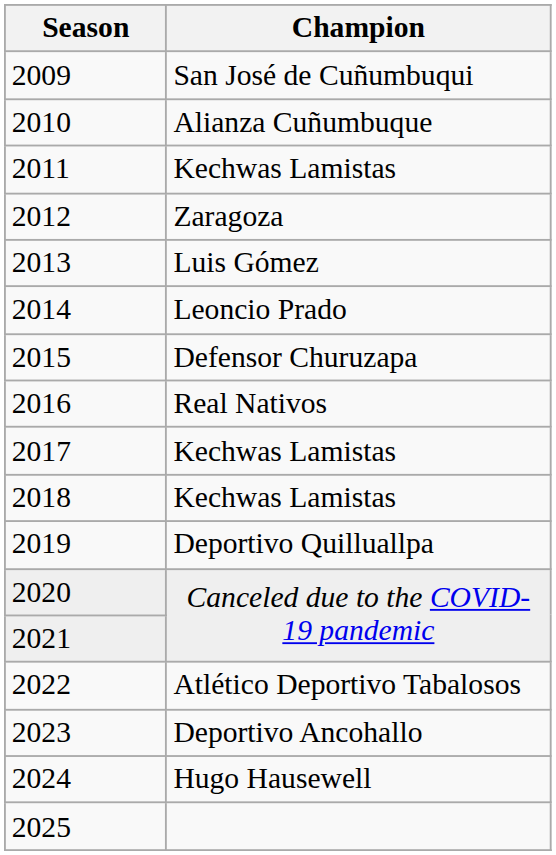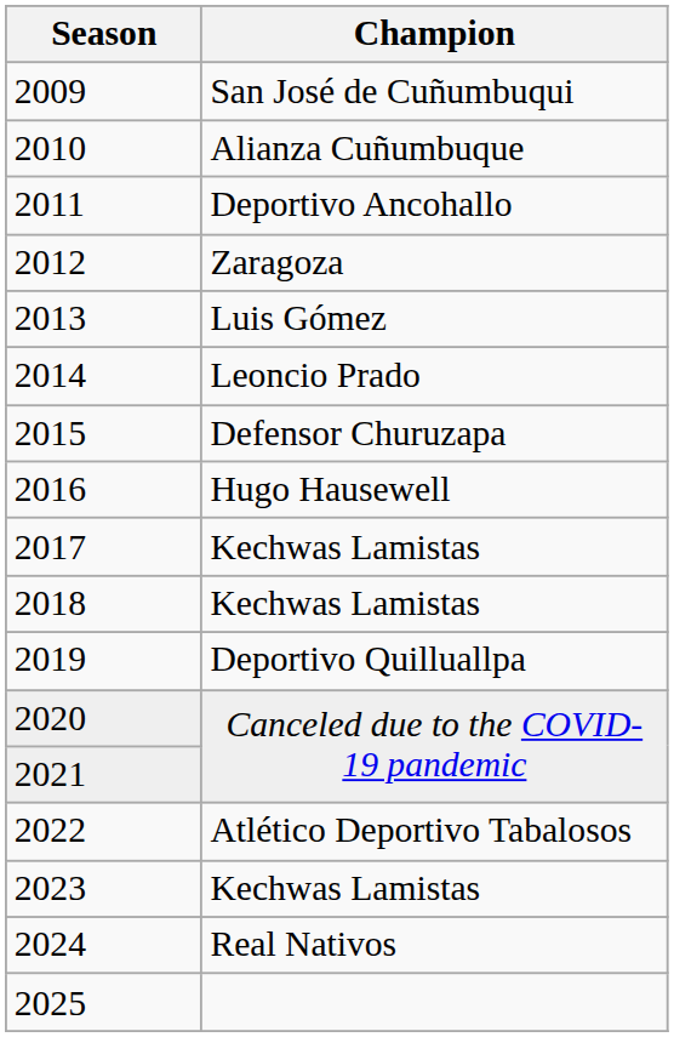 <table class="wikitable sortable">
 <tr>
 <th width=80px>Season</th>
 <th width=200px>Champion</th>
 </tr>
 <tr>
 <td>2009</td>
 <td>San José de Cuñumbuqui</td>
 </tr>
 <tr>
 <td>2010</td>
 <td>Alianza Cuñumbuque</td>
 </tr>
 <tr>
 <td>2011</td>
-<td>Kechwas Lamistas</td>
+<td>Deportivo Ancohallo</td>
 </tr>
 <tr>
 <td>2012</td>
 <td>Zaragoza</td>
 </tr>
 <tr>
 <td>2013</td>
 <td>Luis Gómez</td>
 </tr>
 <tr>
 <td>2014</td>
 <td>Leoncio Prado</td>
 </tr>
 <tr>
 <td>2015</td>
 <td>Defensor Churuzapa</td>
 </tr>
 <tr>
 <td>2016</td>
-<td>Real Nativos</td>
+<td>Hugo Hausewell</td>
 </tr>
 <tr>
 <td>2017</td>
 <td>Kechwas Lamistas</td>
 </tr>
 <tr>
 <td>2018</td>
 <td>Kechwas Lamistas</td>
 </tr>
 <tr>
 <td>2019</td>
 <td>Deportivo Quilluallpa</td>
 </tr>
 <tr bgcolor=#efefef>
 <td>2020</td>
 <td rowspan=2 colspan="1" align=center><em>Canceled due to the <a href='#'>COVID-19 pandemic</a></em></td>
 </tr>
 <tr bgcolor=#efefef>
 <td>2021</td>
 </tr>
 <tr>
 <td>2022</td>
 <td>Atlético Deportivo Tabalosos</td>
 </tr>
 <tr>
 <td>2023</td>
-<td>Deportivo Ancohallo</td>
+<td>Kechwas Lamistas</td>
 </tr>
 <tr>
 <td>2024</td>
-<td>Hugo Hausewell</td>
+<td>Real Nativos</td>
 </tr>
 <tr>
 <td>2025</td>
 <td></td>
 </tr>
 <tr>
 </tr>
 </table>
